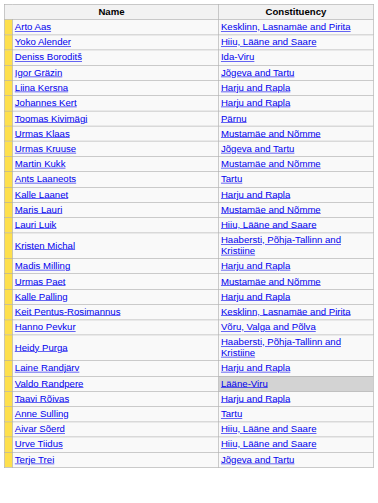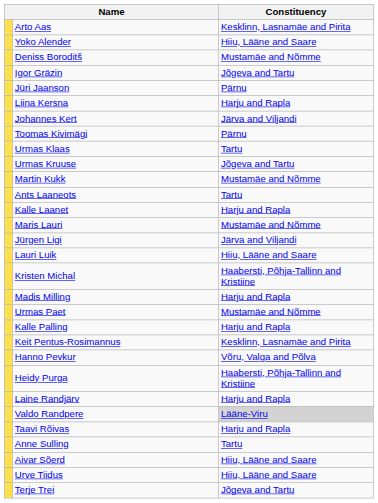 <table class="wikitable collapsible collapsed">
 <tr>
 <th colspan=2 width=350>Name</th>
 <th width=250>Constituency</th>
 </tr>
 <tr>
 <td style="background-color:#FEE04D"></td>
 <td><a href='#'>Arto Aas</a></td>
 <td><a href='#'>Kesklinn, Lasnamäe and Pirita</a></td>
 </tr>
 <tr>
 <td style="background-color:#FEE04D"></td>
 <td><a href='#'>Yoko Alender</a></td>
 <td><a href='#'>Hiiu, Lääne and Saare</a></td>
 </tr>
 <tr>
 <td style="background-color:#FEE04D"></td>
 <td><a href='#'>Deniss Boroditš</a></td>
-<td><a href='#'>Ida-Viru</a></td>
+<td><a href='#'>Mustamäe and Nõmme</a></td>
 </tr>
 <tr>
 <td style="background-color:#FEE04D"></td>
 <td><a href='#'>Igor Gräzin</a></td>
 <td><a href='#'>Jõgeva and Tartu</a></td>
+</tr>
+<tr>
+<td style="background-color:#FEE04D"></td>
+<td><a href='#'>Jüri Jaanson</a></td>
+<td><a href='#'>Pärnu</a></td>
 </tr>
 <tr>
 <td style="background-color:#FEE04D"></td>
 <td><a href='#'>Liina Kersna</a></td>
 <td><a href='#'>Harju and Rapla</a></td>
 </tr>
 <tr>
 <td style="background-color:#FEE04D"></td>
 <td><a href='#'>Johannes Kert</a></td>
-<td><a href='#'>Harju and Rapla</a></td>
+<td><a href='#'>Järva and Viljandi</a></td>
 </tr>
 <tr>
 <td style="background-color:#FEE04D"></td>
 <td><a href='#'>Toomas Kivimägi</a></td>
 <td><a href='#'>Pärnu</a></td>
 </tr>
 <tr>
 <td style="background-color:#FEE04D"></td>
 <td><a href='#'>Urmas Klaas</a></td>
-<td><a href='#'>Mustamäe and Nõmme</a></td>
+<td><a href='#'>Tartu</a></td>
 </tr>
 <tr>
 <td style="background-color:#FEE04D"></td>
 <td><a href='#'>Urmas Kruuse</a></td>
 <td><a href='#'>Jõgeva and Tartu</a></td>
 </tr>
 <tr>
 <td style="background-color:#FEE04D"></td>
 <td><a href='#'>Martin Kukk</a></td>
 <td><a href='#'>Mustamäe and Nõmme</a></td>
 </tr>
 <tr>
 <td style="background-color:#FEE04D"></td>
 <td><a href='#'>Ants Laaneots</a></td>
 <td><a href='#'>Tartu</a></td>
 </tr>
 <tr>
 <td style="background-color:#FEE04D"></td>
 <td><a href='#'>Kalle Laanet</a></td>
 <td><a href='#'>Harju and Rapla</a></td>
 </tr>
 <tr>
 <td style="background-color:#FEE04D"></td>
 <td><a href='#'>Maris Lauri</a></td>
 <td><a href='#'>Mustamäe and Nõmme</a></td>
+</tr>
+<tr>
+<td style="background-color:#FEE04D"></td>
+<td><a href='#'>Jürgen Ligi</a></td>
+<td><a href='#'>Järva and Viljandi</a></td>
 </tr>
 <tr>
 <td style="background-color:#FEE04D"></td>
 <td><a href='#'>Lauri Luik</a></td>
 <td><a href='#'>Hiiu, Lääne and Saare</a></td>
 </tr>
 <tr>
 <td style="background-color:#FEE04D"></td>
 <td><a href='#'>Kristen Michal</a></td>
 <td><a href='#'>Haabersti, Põhja-Tallinn and Kristiine</a></td>
 </tr>
 <tr>
 <td style="background-color:#FEE04D"></td>
 <td><a href='#'>Madis Milling</a></td>
 <td><a href='#'>Harju and Rapla</a></td>
 </tr>
 <tr>
 <td style="background-color:#FEE04D"></td>
 <td><a href='#'>Urmas Paet</a></td>
 <td><a href='#'>Mustamäe and Nõmme</a></td>
 </tr>
 <tr>
 <td style="background-color:#FEE04D"></td>
 <td><a href='#'>Kalle Palling</a></td>
 <td><a href='#'>Harju and Rapla</a></td>
 </tr>
 <tr>
 <td style="background-color:#FEE04D"></td>
 <td><a href='#'>Keit Pentus-Rosimannus</a></td>
 <td><a href='#'>Kesklinn, Lasnamäe and Pirita</a></td>
 </tr>
 <tr>
 <td style="background-color:#FEE04D"></td>
 <td><a href='#'>Hanno Pevkur</a></td>
 <td><a href='#'>Võru, Valga and Põlva</a></td>
 </tr>
 <tr>
 <td style="background-color:#FEE04D"></td>
 <td><a href='#'>Heidy Purga</a></td>
 <td><a href='#'>Haabersti, Põhja-Tallinn and Kristiine</a></td>
 </tr>
 <tr>
 <td style="background-color:#FEE04D"></td>
 <td><a href='#'>Laine Randjärv</a></td>
 <td><a href='#'>Harju and Rapla</a></td>
 </tr>
 <tr>
 <td style="background-color:#FEE04D"></td>
 <td><a href='#'>Valdo Randpere</a></td>
 <td style="background: lightgrey;"><a href='#'>Lääne-Viru</a></td>
 </tr>
 <tr>
 <td style="background-color:#FEE04D"></td>
 <td><a href='#'>Taavi Rõivas</a></td>
 <td><a href='#'>Harju and Rapla</a></td>
 </tr>
 <tr>
 <td style="background-color:#FEE04D"></td>
 <td><a href='#'>Anne Sulling</a></td>
 <td><a href='#'>Tartu</a></td>
 </tr>
 <tr>
 <td style="background-color:#FEE04D"></td>
 <td><a href='#'>Aivar Sõerd</a></td>
 <td><a href='#'>Hiiu, Lääne and Saare</a></td>
 </tr>
 <tr>
 <td style="background-color:#FEE04D"></td>
 <td><a href='#'>Urve Tiidus</a></td>
 <td><a href='#'>Hiiu, Lääne and Saare</a></td>
 </tr>
 <tr>
 <td style="background-color:#FEE04D"></td>
 <td><a href='#'>Terje Trei</a></td>
 <td><a href='#'>Jõgeva and Tartu</a></td>
 </tr>
 </table>
